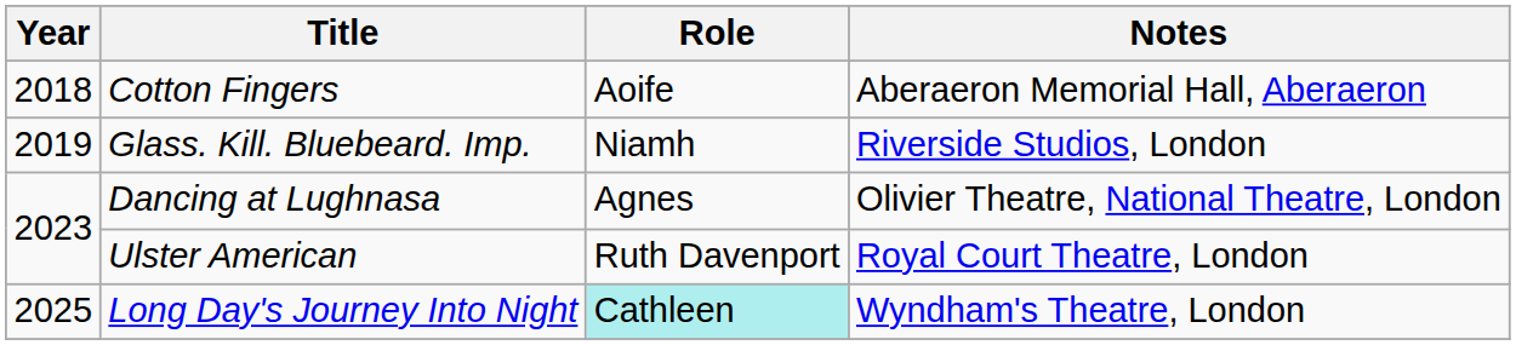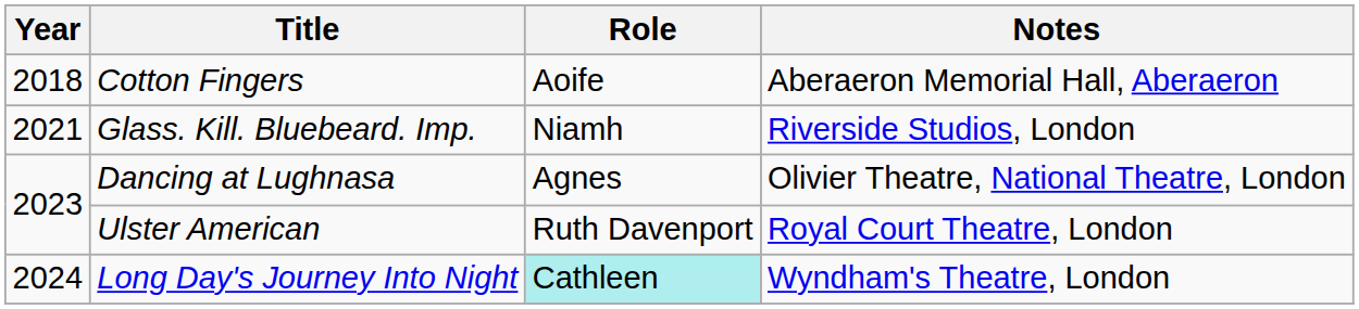 <table class="wikitable">
 <tr>
 <th>Year</th>
 <th>Title</th>
 <th>Role</th>
 <th>Notes</th>
 </tr>
 <tr>
 <td>2018</td>
 <td><em>Cotton Fingers</em></td>
 <td>Aoife</td>
 <td>Aberaeron Memorial Hall, <a href='#'>Aberaeron</a></td>
 </tr>
 <tr>
-<td>2019</td>
+<td>2021</td>
 <td><em>Glass. Kill. Bluebeard. Imp.</em></td>
 <td>Niamh</td>
 <td><a href='#'>Riverside Studios</a>, London</td>
 </tr>
 <tr>
 <td rowspan="2">2023</td>
 <td><em>Dancing at Lughnasa</em></td>
 <td>Agnes</td>
 <td>Olivier Theatre, <a href='#'>National Theatre</a>, London</td>
 </tr>
 <tr>
 <td><em>Ulster American</em></td>
 <td>Ruth Davenport</td>
 <td><a href='#'>Royal Court Theatre</a>, London</td>
 </tr>
 <tr>
-<td>2025</td>
+<td>2024</td>
 <td><em><a href='#'>Long Day's Journey Into Night</a></em></td>
 <td style="background: paleturquoise;">Cathleen</td>
 <td><a href='#'>Wyndham's Theatre</a>, London</td>
 </tr>
 </table>
